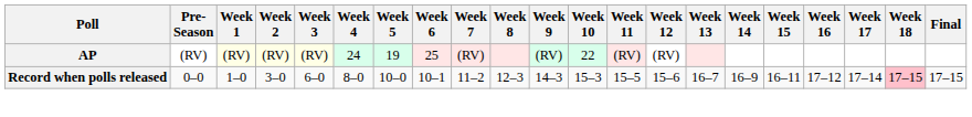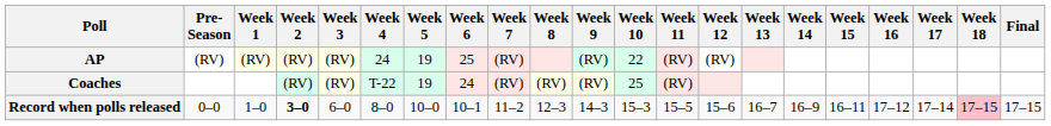 <table class="wikitable" style="white-space:nowrap;font-size:90%">
 <tr>
 <th>Poll</th>
 <th>Pre-<br>Season</th>
 <th>Week<br>1</th>
 <th>Week<br>2</th>
 <th>Week<br>3</th>
 <th>Week<br>4</th>
 <th>Week<br>5</th>
 <th>Week<br>6</th>
 <th>Week<br>7</th>
 <th>Week<br>8</th>
 <th>Week<br>9</th>
 <th>Week<br>10</th>
 <th>Week<br>11</th>
 <th>Week<br>12</th>
 <th>Week<br>13</th>
 <th>Week<br>14</th>
 <th>Week<br>15</th>
 <th>Week<br>16</th>
 <th>Week<br>17</th>
 <th>Week<br>18</th>
 <th>Final</th>
 </tr>
 <tr style="text-align:center;">
 <th>AP</th>
 <td style="background:#FFF;">(RV)</td>
 <td style="background:#FFFFE6;">(RV)</td>
 <td style="background:#FFFFE6;">(RV)</td>
 <td style="background:#FFFFE6;">(RV)</td>
 <td style="background:#D8FFEB;">24</td>
 <td style="background:#D8FFEB;">19</td>
 <td style="background:#FFE6E6;">25</td>
 <td style="background:#FFE6E6;">(RV)</td>
 <td style="background:#FFE6E6;"></td>
 <td style="background:#D8FFEB;">(RV)</td>
 <td style="background:#D8FFEB;">22</td>
 <td style="background:#FFE6E6;">(RV)</td>
 <td style="background:#FFF;">(RV)</td>
 <td style="background:#FFE6E6;"></td>
 <td style="background:#FFF;"></td>
 <td style="background:#FFF;"></td>
 <td style="background:#FFF;"></td>
 <td style="background:#FFF;"></td>
 <td style="background:#FFF;"></td>
 <td style="background:#FFF;"></td>
 </tr>
 <tr style="text-align:center;">
+<th>Coaches</th>
+<td style="background:#FFF;"></td>
+<td style="background:#FFF;"></td>
+<td style="background:#D8FFEB;">(RV)</td>
+<td style="background:#FFFFE6;">(RV)</td>
+<td style="background:#D8FFEB;">T-22</td>
+<td style="background:#D8FFEB;">19</td>
+<td style="background:#FFE6E6;">24</td>
+<td style="background:#FFE6E6;">(RV)</td>
+<td style="background:#FFFFE6;">(RV)</td>
+<td style="background:#FFFFE6;">(RV)</td>
+<td style="background:#D8FFEB;">25</td>
+<td style="background:#FFE6E6;">(RV)</td>
+<td style="background:#FFE6E6;"></td>
+<td style="background:#FFF;"></td>
+<td style="background:#FFF;"></td>
+<td style="background:#FFF;"></td>
+<td style="background:#FFF;"></td>
+<td style="background:#FFF;"></td>
+<td style="background:#FFF;"></td>
+<td style="background:#FFF;"></td>
+</tr>
+<tr style="text-align:center;">
 <th>Record when polls released</th>
 <td>0–0</td>
 <td>1–0</td>
-<td>3–0</td>
+<td><strong>3–0</strong></td>
 <td>6–0</td>
 <td>8–0</td>
 <td>10–0</td>
 <td>10–1</td>
 <td>11–2</td>
 <td>12–3</td>
 <td>14–3</td>
 <td>15–3</td>
 <td>15–5</td>
 <td>15–6</td>
 <td>16–7</td>
 <td>16–9</td>
 <td>16–11</td>
 <td>17–12</td>
 <td>17–14</td>
 <td style="background: pink;">17–15</td>
 <td>17–15</td>
 </tr>
 </table>
